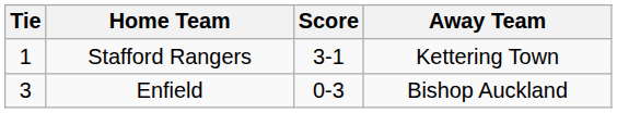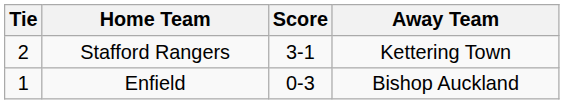 <table class="wikitable" style="text-align:center;">
 <tr>
 <th width=20>Tie</th>
 <th width=175>Home Team</th>
 <th width=20>Score</th>
 <th width=175>Away Team</th>
 </tr>
 <tr>
-<td>1</td>
+<td>2</td>
 <td>Stafford Rangers</td>
 <td>3-1</td>
 <td>Kettering Town</td>
 </tr>
 <tr>
-<td>3</td>
+<td>1</td>
 <td>Enfield</td>
 <td>0-3</td>
 <td>Bishop Auckland</td>
 </tr>
 </table>
